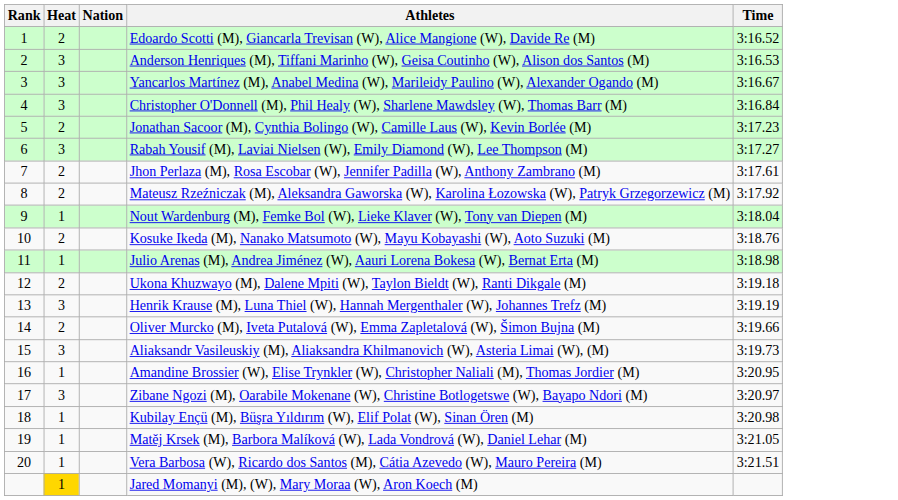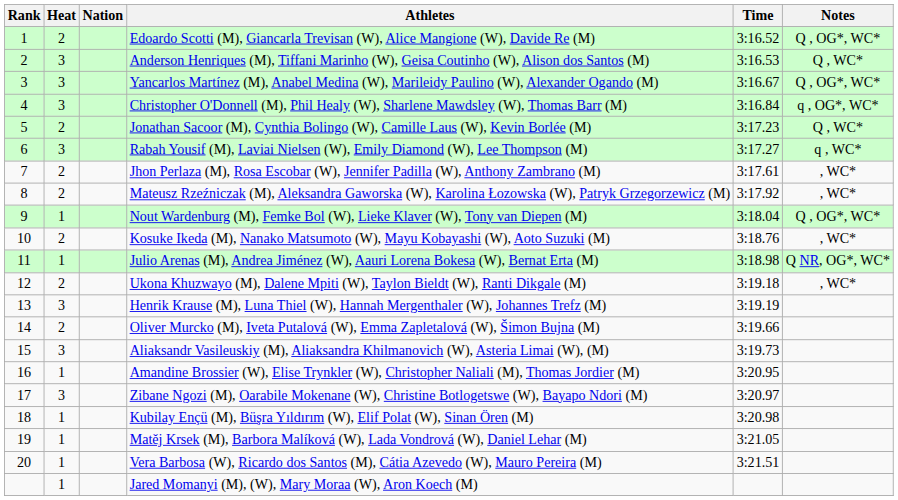 <table class="wikitable sortable" style="text-align:center">
 <tr>
 <th>Rank</th>
 <th>Heat</th>
 <th>Nation</th>
 <th>Athletes</th>
 <th>Time</th>
+<th>Notes</th>
 </tr>
 <tr bgcolor=ccffcc>
 <td>1</td>
 <td>2</td>
 <td align=left></td>
 <td align=left><a href='#'>Edoardo Scotti</a> (M), <a href='#'>Giancarla Trevisan</a> (W), <a href='#'>Alice Mangione</a> (W), <a href='#'>Davide Re</a> (M)</td>
 <td>3:16.52</td>
+<td>Q , OG*, WC*</td>
 </tr>
 <tr bgcolor=ccffcc>
 <td>2</td>
 <td>3</td>
 <td align=left></td>
 <td align=left><a href='#'>Anderson Henriques</a> (M), <a href='#'>Tiffani Marinho</a> (W), <a href='#'>Geisa Coutinho</a> (W), <a href='#'>Alison dos Santos</a> (M)</td>
 <td>3:16.53</td>
+<td>Q , WC*</td>
 </tr>
 <tr bgcolor=ccffcc>
 <td>3</td>
 <td>3</td>
 <td align=left></td>
 <td align=left><a href='#'>Yancarlos Martínez</a> (M), <a href='#'>Anabel Medina</a> (W), <a href='#'>Marileidy Paulino</a> (W), <a href='#'>Alexander Ogando</a> (M)</td>
 <td>3:16.67</td>
+<td>Q , OG*, WC*</td>
 </tr>
 <tr bgcolor=ccffcc>
 <td>4</td>
 <td>3</td>
 <td align=left></td>
 <td align=left><a href='#'>Christopher O'Donnell</a> (M), <a href='#'>Phil Healy</a> (W), <a href='#'>Sharlene Mawdsley</a> (W), <a href='#'>Thomas Barr</a> (M)</td>
 <td>3:16.84</td>
+<td>q , OG*, WC*</td>
 </tr>
 <tr bgcolor=ccffcc>
 <td>5</td>
 <td>2</td>
 <td align=left></td>
 <td align=left><a href='#'>Jonathan Sacoor</a> (M), <a href='#'>Cynthia Bolingo</a> (W), <a href='#'>Camille Laus</a> (W), <a href='#'>Kevin Borlée</a> (M)</td>
 <td>3:17.23</td>
+<td>Q , WC*</td>
 </tr>
 <tr bgcolor=ccffcc>
 <td>6</td>
 <td>3</td>
 <td align=left></td>
 <td align=left><a href='#'>Rabah Yousif</a> (M), <a href='#'>Laviai Nielsen</a> (W), <a href='#'>Emily Diamond</a> (W), <a href='#'>Lee Thompson</a> (M)</td>
 <td>3:17.27</td>
+<td>q , WC*</td>
 </tr>
 <tr>
 <td>7</td>
 <td>2</td>
 <td align=left></td>
 <td align=left><a href='#'>Jhon Perlaza</a> (M), <a href='#'>Rosa Escobar</a> (W), <a href='#'>Jennifer Padilla</a> (W), <a href='#'>Anthony Zambrano</a> (M)</td>
 <td>3:17.61</td>
+<td>, WC*</td>
 </tr>
 <tr>
 <td>8</td>
 <td>2</td>
 <td align=left></td>
 <td align=left><a href='#'>Mateusz Rzeźniczak</a> (M), <a href='#'>Aleksandra Gaworska</a> (W), <a href='#'>Karolina Łozowska</a> (W), <a href='#'>Patryk Grzegorzewicz</a> (M)</td>
 <td>3:17.92</td>
+<td>, WC*</td>
 </tr>
 <tr bgcolor=ccffcc>
 <td>9</td>
 <td>1</td>
 <td align=left></td>
 <td align=left><a href='#'>Nout Wardenburg</a> (M), <a href='#'>Femke Bol</a> (W), <a href='#'>Lieke Klaver</a> (W), <a href='#'>Tony van Diepen</a> (M)</td>
 <td>3:18.04</td>
+<td>Q , OG*, WC*</td>
 </tr>
 <tr>
 <td>10</td>
 <td>2</td>
 <td align=left></td>
 <td align=left><a href='#'>Kosuke Ikeda</a> (M), <a href='#'>Nanako Matsumoto</a> (W), <a href='#'>Mayu Kobayashi</a> (W), <a href='#'>Aoto Suzuki</a> (M)</td>
 <td>3:18.76</td>
+<td>, WC*</td>
 </tr>
 <tr bgcolor=ccffcc>
 <td>11</td>
 <td>1</td>
 <td align=left></td>
 <td align=left><a href='#'>Julio Arenas</a> (M), <a href='#'>Andrea Jiménez</a> (W), <a href='#'>Aauri Lorena Bokesa</a> (W), <a href='#'>Bernat Erta</a> (M)</td>
 <td>3:18.98</td>
+<td>Q <a href='#'>NR</a>, OG*, WC*</td>
 </tr>
 <tr>
 <td>12</td>
 <td>2</td>
 <td align=left></td>
 <td align=left><a href='#'>Ukona Khuzwayo</a> (M), <a href='#'>Dalene Mpiti</a> (W), <a href='#'>Taylon Bieldt</a> (W), <a href='#'>Ranti Dikgale</a> (M)</td>
 <td>3:19.18</td>
+<td>, WC*</td>
 </tr>
 <tr>
 <td>13</td>
 <td>3</td>
 <td align=left></td>
 <td align=left><a href='#'>Henrik Krause</a> (M), <a href='#'>Luna Thiel</a> (W), <a href='#'>Hannah Mergenthaler</a> (W), <a href='#'>Johannes Trefz</a> (M)</td>
 <td>3:19.19</td>
+<td></td>
 </tr>
 <tr>
 <td>14</td>
 <td>2</td>
 <td align=left></td>
 <td align=left><a href='#'>Oliver Murcko</a> (M), <a href='#'>Iveta Putalová</a> (W), <a href='#'>Emma Zapletalová</a> (W), <a href='#'>Šimon Bujna</a> (M)</td>
 <td>3:19.66</td>
+<td></td>
 </tr>
 <tr>
 <td>15</td>
 <td>3</td>
 <td align=left></td>
 <td align=left><a href='#'>Aliaksandr Vasileuskiy</a> (M), <a href='#'>Aliaksandra Khilmanovich</a> (W), <a href='#'>Asteria Limai</a> (W),  (M)</td>
 <td>3:19.73</td>
+<td></td>
 </tr>
 <tr>
 <td>16</td>
 <td>1</td>
 <td align=left></td>
 <td align=left><a href='#'>Amandine Brossier</a> (W), <a href='#'>Elise Trynkler</a> (W), <a href='#'>Christopher Naliali</a> (M), <a href='#'>Thomas Jordier</a> (M)</td>
 <td>3:20.95</td>
+<td></td>
 </tr>
 <tr>
 <td>17</td>
 <td>3</td>
 <td align=left></td>
 <td align=left><a href='#'>Zibane Ngozi</a> (M), <a href='#'>Oarabile Mokenane</a> (W), <a href='#'>Christine Botlogetswe</a> (W), <a href='#'>Bayapo Ndori</a> (M)</td>
 <td>3:20.97</td>
+<td></td>
 </tr>
 <tr>
 <td>18</td>
 <td>1</td>
 <td align=left></td>
 <td align=left><a href='#'>Kubilay Ençü</a> (M), <a href='#'>Büşra Yıldırım</a> (W), <a href='#'>Elif Polat</a> (W), <a href='#'>Sinan Ören</a> (M)</td>
 <td>3:20.98</td>
+<td></td>
 </tr>
 <tr>
 <td>19</td>
 <td>1</td>
 <td align=left></td>
 <td align=left><a href='#'>Matěj Krsek</a> (M), <a href='#'>Barbora Malíková</a> (W), <a href='#'>Lada Vondrová</a> (W), <a href='#'>Daniel Lehar</a> (M)</td>
 <td>3:21.05</td>
+<td></td>
 </tr>
 <tr>
 <td>20</td>
 <td>1</td>
 <td align=left></td>
 <td align=left><a href='#'>Vera Barbosa</a> (W), <a href='#'>Ricardo dos Santos</a> (M), <a href='#'>Cátia Azevedo</a> (W), <a href='#'>Mauro Pereira</a> (M)</td>
 <td>3:21.51</td>
+<td></td>
 </tr>
 <tr>
 <td></td>
-<td style="background: gold;">1</td>
+<td>1</td>
 <td align=left></td>
 <td align=left><a href='#'>Jared Momanyi</a> (M),  (W), <a href='#'>Mary Moraa</a> (W), <a href='#'>Aron Koech</a> (M)</td>
 <td></td>
+<td></td>
 </tr>
 </table>
